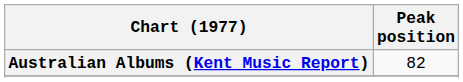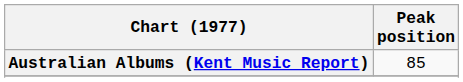 <table class="wikitable sortable plainrowheaders" style="text-align:center">
 <tr>
 <th scope="col">Chart (1977)</th>
 <th scope="col">Peak<br> position</th>
 </tr>
 <tr>
 <th scope="row">Australian Albums (<a href='#'>Kent Music Report</a>)</th>
-<td>82</td>
+<td>85</td>
 </tr>
 <tr>
 </tr>
 <tr>
 </tr>
 <tr>
 </tr>
 </table>
